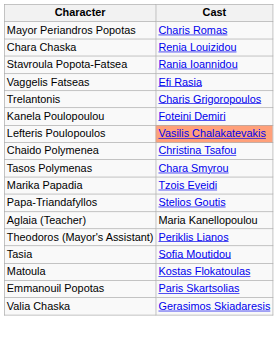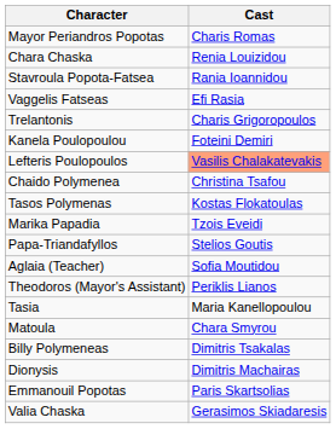 <table class="wikitable">
 <tr>
 <th>Character</th>
 <th>Cast</th>
 </tr>
 <tr>
 <td>Mayor Periandros Popotas</td>
 <td><a href='#'>Charis Romas</a></td>
 </tr>
 <tr>
 <td>Chara Chaska</td>
 <td><a href='#'>Renia Louizidou</a></td>
 </tr>
 <tr>
 <td>Stavroula Popota-Fatsea</td>
 <td><a href='#'>Rania Ioannidou</a></td>
 </tr>
 <tr>
 <td>Vaggelis Fatseas</td>
 <td><a href='#'>Efi Rasia</a></td>
 </tr>
 <tr>
 <td>Trelantonis</td>
 <td><a href='#'>Charis Grigoropoulos</a></td>
 </tr>
 <tr>
 <td>Kanela Poulopoulou</td>
 <td><a href='#'>Foteini Demiri</a></td>
 </tr>
 <tr>
 <td>Lefteris Poulopoulos</td>
 <td style="background: lightsalmon;"><a href='#'>Vasilis Chalakatevakis</a></td>
 </tr>
 <tr>
 <td>Chaido Polymenea</td>
 <td><a href='#'>Christina Tsafou</a></td>
 </tr>
 <tr>
 <td>Tasos Polymenas</td>
-<td><a href='#'>Chara Smyrou</a></td>
+<td><a href='#'>Kostas Flokatoulas</a></td>
 </tr>
 <tr>
 <td>Marika Papadia</td>
 <td><a href='#'>Tzois Eveidi</a></td>
 </tr>
 <tr>
 <td>Papa-Triandafyllos</td>
 <td><a href='#'>Stelios Goutis</a></td>
 </tr>
 <tr>
 <td>Aglaia (Teacher)</td>
-<td>Maria Kanellopoulou</td>
+<td><a href='#'>Sofia Moutidou</a></td>
 </tr>
 <tr>
 <td>Theodoros (Mayor's Assistant)</td>
 <td><a href='#'>Periklis Lianos</a></td>
 </tr>
 <tr>
 <td>Tasia</td>
-<td><a href='#'>Sofia Moutidou</a></td>
+<td>Maria Kanellopoulou</td>
 </tr>
 <tr>
 <td>Matoula</td>
-<td><a href='#'>Kostas Flokatoulas</a></td>
+<td><a href='#'>Chara Smyrou</a></td>
+</tr>
+<tr>
+<td>Billy Polymeneas</td>
+<td><a href='#'>Dimitris Tsakalas</a></td>
+</tr>
+<tr>
+<td>Dionysis</td>
+<td><a href='#'>Dimitris Machairas</a></td>
 </tr>
 <tr>
 <td>Emmanouil Popotas</td>
 <td><a href='#'>Paris Skartsolias</a></td>
 </tr>
 <tr>
 <td>Valia Chaska</td>
 <td><a href='#'>Gerasimos Skiadaresis</a></td>
 </tr>
 </table>
